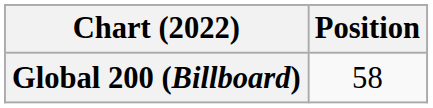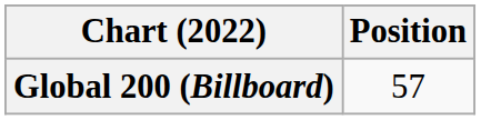 <table class="wikitable plainrowheaders" style="text-align:center">
 <tr>
 <th>Chart (2022)</th>
 <th>Position</th>
 </tr>
 <tr>
 <th scope="row">Global 200 (<em>Billboard</em>)</th>
-<td>58</td>
+<td>57</td>
 </tr>
 </table>
